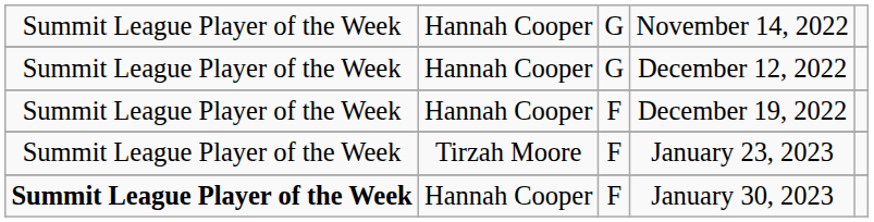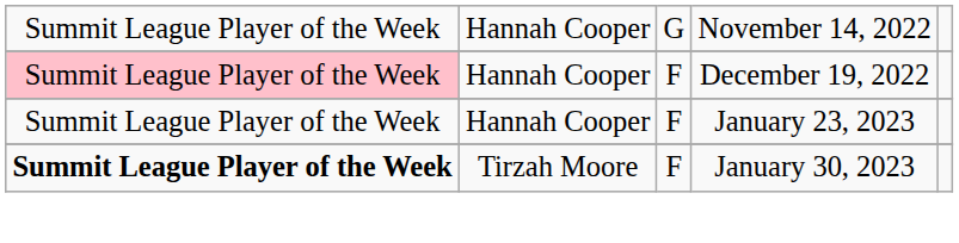 <table class="wikitable" style="text-align: center;">
 <tr align="center">
 <td>Summit League Player of the Week</td>
 <td>Hannah Cooper</td>
 <td>G</td>
 <td>November 14, 2022</td>
 <td></td>
 </tr>
 <tr>
 </tr>
-<tr align="center">
-<td>Summit League Player of the Week</td>
-<td>Hannah Cooper</td>
-<td>G</td>
-<td>December 12, 2022</td>
-<td></td>
-</tr>
 <tr>
 </tr>
 <tr align="center">
-<td>Summit League Player of the Week</td>
+<td style="background: pink;">Summit League Player of the Week</td>
 <td>Hannah Cooper</td>
 <td>F</td>
 <td>December 19, 2022</td>
 <td></td>
 </tr>
 <tr>
 </tr>
 <tr align="center">
 <td>Summit League Player of the Week</td>
-<td>Tirzah Moore</td>
+<td>Hannah Cooper</td>
 <td>F</td>
 <td>January 23, 2023</td>
 <td></td>
 </tr>
 <tr>
 </tr>
 <tr align="center">
 <td><strong>Summit League Player of the Week</strong></td>
-<td>Hannah Cooper</td>
+<td>Tirzah Moore</td>
 <td>F</td>
 <td>January 30, 2023</td>
 <td></td>
 </tr>
 </table>
